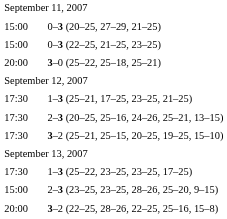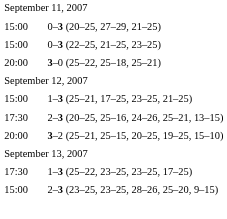 <table style=border-collapse:collapse  cellspacing=0 cellpadding=5>
 <tr>
 <td colspan="4">September 11, 2007</td>
 </tr>
 <tr>
 <td>15:00</td>
 <td></td>
 <td><strong></strong></td>
 <td>0–<strong>3</strong> (20–25, 27–29, 21–25)</td>
 </tr>
 <tr>
 <td>15:00</td>
 <td></td>
 <td><strong></strong></td>
 <td>0–<strong>3</strong> (22–25, 21–25, 23–25)</td>
 </tr>
 <tr>
 <td>20:00</td>
 <td><strong></strong></td>
 <td></td>
 <td><strong>3</strong>–0 (25–22, 25–18, 25–21)</td>
 </tr>
 <tr>
 <td colspan="4">September 12, 2007</td>
 </tr>
 <tr>
-<td>17:30</td>
+<td>15:00</td>
 <td></td>
 <td><strong></strong></td>
 <td>1–<strong>3</strong> (25–21, 17–25, 23–25, 21–25)</td>
 </tr>
 <tr>
 <td>17:30</td>
 <td></td>
 <td><strong></strong></td>
 <td>2–<strong>3</strong> (20–25, 25–16, 24–26, 25–21, 13–15)</td>
 </tr>
 <tr>
-<td>17:30</td>
+<td>20:00</td>
 <td><strong></strong></td>
 <td></td>
 <td><strong>3</strong>–2 (25–21, 25–15, 20–25, 19–25, 15–10)</td>
 </tr>
 <tr>
 <td colspan="4">September 13, 2007</td>
 </tr>
 <tr>
 <td>17:30</td>
 <td></td>
 <td><strong></strong></td>
 <td>1–<strong>3</strong> (25–22, 23–25, 23–25, 17–25)</td>
 </tr>
 <tr>
 <td>15:00</td>
 <td></td>
 <td><strong></strong></td>
 <td>2–<strong>3</strong> (23–25, 23–25, 28–26, 25–20, 9–15)</td>
 </tr>
-<tr>
-<td>20:00</td>
-<td><strong></strong></td>
-<td></td>
-<td><strong>3</strong>–2 (22–25, 28–26, 22–25, 25–16, 15–8)</td>
-</tr>
 </table>
